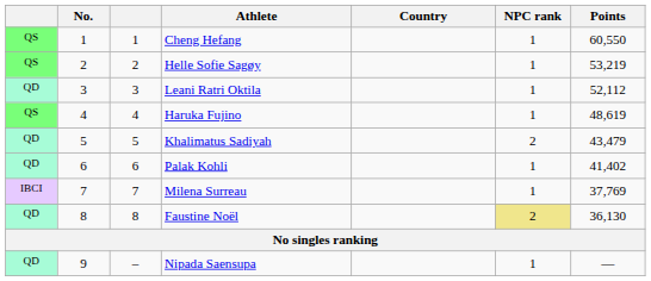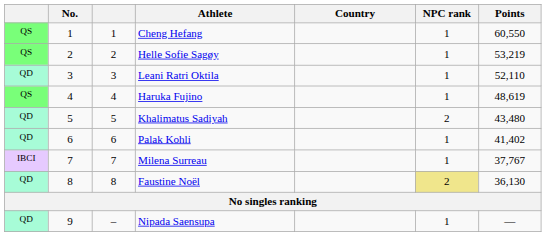 <table class="wikitable" style="font-size:90%; text-align:center">
 <tr>
 <th width="50"></th>
 <th width="50">No.</th>
 <th width="50"></th>
 <th width="200">Athlete</th>
 <th width="150">Country</th>
 <th width="75">NPC rank</th>
 <th width="75">Points</th>
 </tr>
 <tr>
 <td bgcolor="#79FF79"><sup>QS</sup></td>
 <td>1</td>
 <td>1</td>
 <td align="left"><a href='#'>Cheng Hefang</a></td>
 <td align="left"></td>
 <td>1</td>
 <td>60,550</td>
 </tr>
 <tr>
 <td bgcolor="#79FF79"><sup>QS</sup></td>
 <td>2</td>
 <td>2</td>
 <td align="left"><a href='#'>Helle Sofie Sagøy</a></td>
 <td align="left"></td>
 <td>1</td>
 <td>53,219</td>
 </tr>
 <tr>
 <td bgcolor="#A7FCD7"><sup>QD</sup></td>
 <td>3</td>
 <td>3</td>
 <td align="left"><a href='#'>Leani Ratri Oktila</a></td>
 <td align="left"></td>
 <td>1</td>
-<td>52,112</td>
+<td>52,110</td>
 </tr>
 <tr>
 <td bgcolor="#79FF79"><sup>QS</sup></td>
 <td>4</td>
 <td>4</td>
 <td align="left"><a href='#'>Haruka Fujino</a></td>
 <td align="left"></td>
 <td>1</td>
 <td>48,619</td>
 </tr>
 <tr>
 <td bgcolor="#A7FCD7"><sup>QD</sup></td>
 <td>5</td>
 <td>5</td>
 <td align="left"><a href='#'>Khalimatus Sadiyah</a></td>
 <td align="left"></td>
 <td>2</td>
-<td>43,479</td>
+<td>43,480</td>
 </tr>
 <tr>
 <td bgcolor="#A7FCD7"><sup>QD</sup></td>
 <td>6</td>
 <td>6</td>
 <td align="left"><a href='#'>Palak Kohli</a></td>
 <td align="left"></td>
 <td>1</td>
 <td>41,402</td>
 </tr>
 <tr>
 <td bgcolor="#E6CAFF"><sup>IBCI</sup></td>
 <td>7</td>
 <td>7</td>
 <td align="left"><a href='#'>Milena Surreau</a></td>
 <td align="left"></td>
 <td>1</td>
-<td>37,769</td>
+<td>37,767</td>
 </tr>
 <tr>
 <td bgcolor="#A7FCD7"><sup>QD</sup></td>
 <td>8</td>
 <td>8</td>
 <td align="left"><a href='#'>Faustine Noël</a></td>
 <td align="left"></td>
 <td style="background: khaki;">2</td>
 <td>36,130</td>
 </tr>
 <tr>
 <th colspan="8">No singles ranking</th>
 </tr>
 <tr>
 <td bgcolor="#A7FCD7"><sup>QD</sup></td>
 <td>9</td>
 <td>–</td>
 <td align="left"><a href='#'>Nipada Saensupa</a></td>
 <td align="left"></td>
 <td>1</td>
 <td>—</td>
 </tr>
 </table>
